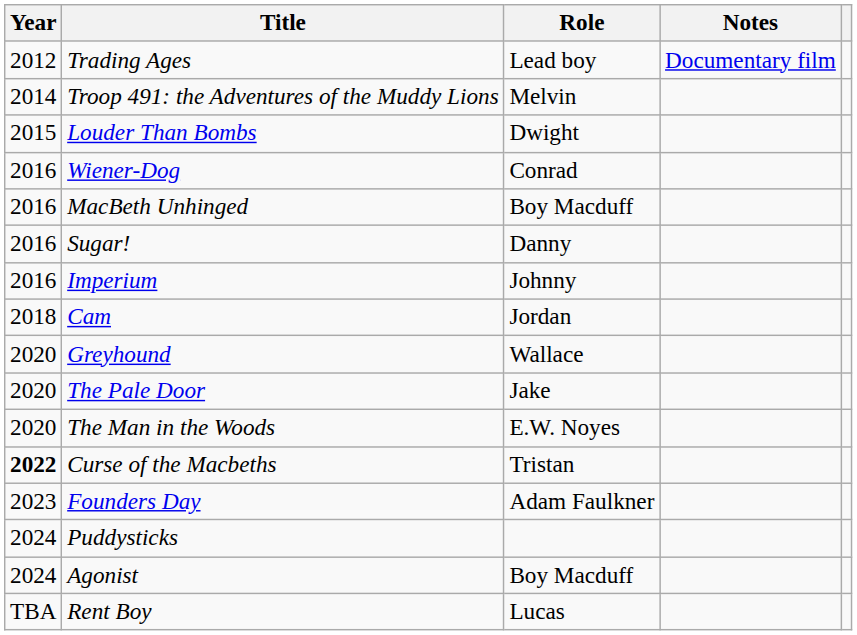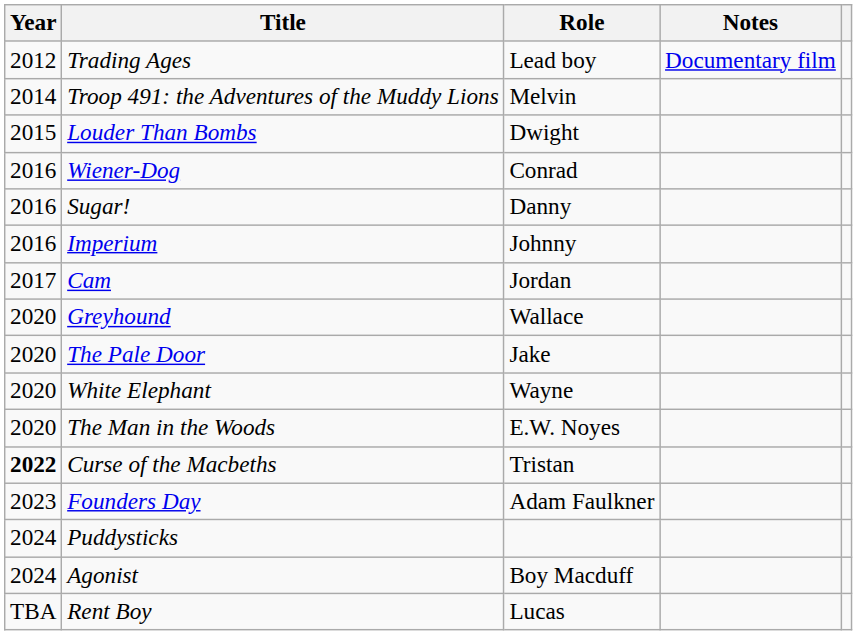 <table class="wikitable sortable">
 <tr>
 <th>Year</th>
 <th>Title</th>
 <th>Role</th>
 <th class="unsortable">Notes</th>
 <th class="unsortable"></th>
 </tr>
 <tr>
 <td>2012</td>
 <td><em>Trading Ages</em></td>
 <td>Lead boy</td>
 <td><a href='#'>Documentary film</a></td>
 <td></td>
 </tr>
 <tr>
 <td>2014</td>
 <td><em>Troop 491: the Adventures of the Muddy Lions</em></td>
 <td>Melvin</td>
 <td></td>
 <td></td>
 </tr>
 <tr>
 <td>2015</td>
 <td><em><a href='#'>Louder Than Bombs</a></em></td>
 <td>Dwight</td>
 <td></td>
 <td></td>
 </tr>
 <tr>
 <td>2016</td>
 <td><em><a href='#'>Wiener-Dog</a></em></td>
 <td>Conrad</td>
 <td></td>
 <td></td>
 </tr>
 <tr>
 <td>2016</td>
-<td><em>MacBeth Unhinged</em></td>
-<td>Boy Macduff</td>
-<td></td>
-<td></td>
-</tr>
-<tr>
-<td>2016</td>
 <td><em>Sugar!</em></td>
 <td>Danny</td>
 <td></td>
 <td></td>
 </tr>
 <tr>
 <td>2016</td>
 <td><em><a href='#'>Imperium</a></em></td>
 <td>Johnny</td>
 <td></td>
 <td></td>
 </tr>
 <tr>
-<td>2018</td>
+<td>2017</td>
 <td><em><a href='#'>Cam</a></em></td>
 <td>Jordan</td>
 <td></td>
 <td></td>
 </tr>
 <tr>
 <td>2020</td>
 <td><em><a href='#'>Greyhound</a></em></td>
 <td>Wallace</td>
 <td></td>
 <td></td>
 </tr>
 <tr>
 <td>2020</td>
 <td data-sort-value="Pale Door, The"><em><a href='#'>The Pale Door</a></em></td>
 <td>Jake</td>
+<td></td>
+<td></td>
+</tr>
+<tr>
+<td>2020</td>
+<td><em>White Elephant</em></td>
+<td>Wayne</td>
 <td></td>
 <td></td>
 </tr>
 <tr>
 <td>2020</td>
 <td data-sort-value="Man in the Woods, The"><em>The Man in the Woods</em></td>
 <td>E.W. Noyes</td>
 <td></td>
 <td></td>
 </tr>
 <tr>
 <td><strong>2022</strong></td>
 <td><em>Curse of the Macbeths</em></td>
 <td>Tristan</td>
 <td></td>
 </tr>
 <tr>
 <td>2023</td>
 <td><em><a href='#'>Founders Day</a></em></td>
 <td>Adam Faulkner</td>
 <td></td>
 <td></td>
 </tr>
 <tr>
 <td>2024</td>
 <td><em>Puddysticks</em></td>
 <td></td>
 <td></td>
 </tr>
 <tr>
 <td>2024</td>
 <td><em>Agonist</em></td>
 <td>Boy Macduff</td>
 <td></td>
 <td></td>
 </tr>
 <tr>
 <td>TBA</td>
 <td><em>Rent Boy</em></td>
 <td>Lucas</td>
 <td></td>
 <td></td>
 </tr>
 </table>
